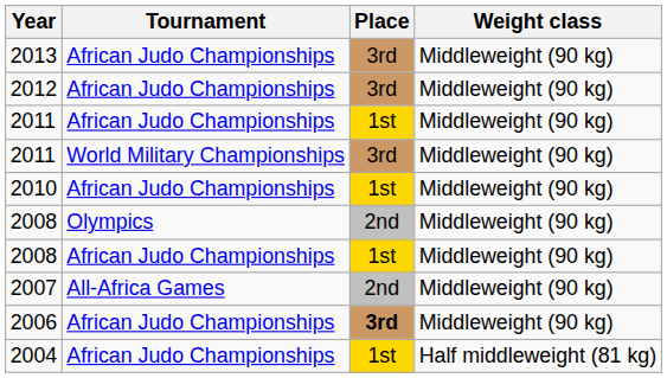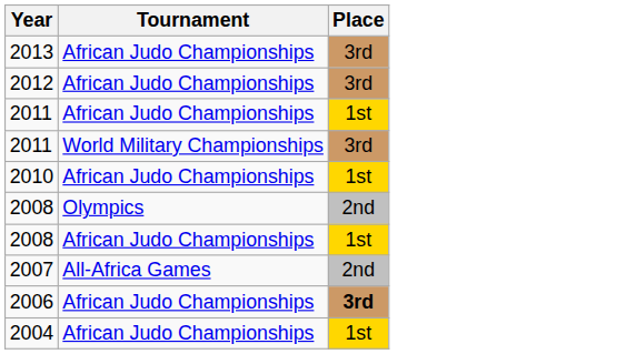 <table class=wikitable>
 <tr>
 <th>Year</th>
 <th>Tournament</th>
 <th>Place</th>
-<th>Weight class</th>
 </tr>
 <tr>
 <td>2013</td>
 <td><a href='#'>African Judo Championships</a></td>
 <td bgcolor="cc9966" align="center">3rd</td>
-<td>Middleweight (90 kg)</td>
 </tr>
 <tr>
 <td>2012</td>
 <td><a href='#'>African Judo Championships</a></td>
 <td bgcolor="cc9966" align="center">3rd</td>
-<td>Middleweight (90 kg)</td>
 </tr>
 <tr>
 <td>2011</td>
 <td><a href='#'>African Judo Championships</a></td>
 <td bgcolor="gold" align="center">1st</td>
-<td>Middleweight (90 kg)</td>
 </tr>
 <tr>
 <td>2011</td>
 <td><a href='#'>World Military Championships</a></td>
 <td bgcolor="cc9966" align="center">3rd</td>
-<td>Middleweight (90 kg)</td>
 </tr>
 <tr>
 <td>2010</td>
 <td><a href='#'>African Judo Championships</a></td>
 <td bgcolor="gold" align="center">1st</td>
-<td>Middleweight (90 kg)</td>
 </tr>
 <tr>
 <td>2008</td>
 <td><a href='#'>Olympics</a></td>
 <td bgcolor="Silver" align="center">2nd</td>
-<td>Middleweight (90 kg)</td>
 </tr>
 <tr>
 <td>2008</td>
 <td><a href='#'>African Judo Championships</a></td>
 <td bgcolor="gold" align="center">1st</td>
-<td>Middleweight (90 kg)</td>
 </tr>
 <tr>
 <td>2007</td>
 <td><a href='#'>All-Africa Games</a></td>
 <td bgcolor="silver" align="center">2nd</td>
-<td>Middleweight (90 kg)</td>
 </tr>
 <tr>
 <td>2006</td>
 <td><a href='#'>African Judo Championships</a></td>
 <td bgcolor="cc9966" align="center"><strong>3rd</strong></td>
-<td>Middleweight (90 kg)</td>
 </tr>
 <tr>
 <td>2004</td>
 <td><a href='#'>African Judo Championships</a></td>
 <td bgcolor="gold" align="center">1st</td>
-<td>Half middleweight (81 kg)</td>
 </tr>
 </table>
